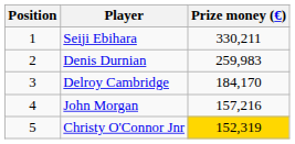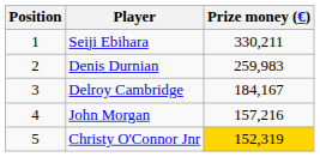 <table class=wikitable>
 <tr>
 <th>Position</th>
 <th>Player</th>
 <th>Prize money (<a href='#'>€</a>)</th>
 </tr>
 <tr>
 <td align=center>1</td>
 <td> <a href='#'>Seiji Ebihara</a></td>
 <td align=center>330,211</td>
 </tr>
 <tr>
 <td align=center>2</td>
 <td> <a href='#'>Denis Durnian</a></td>
 <td align=center>259,983</td>
 </tr>
 <tr>
 <td align=center>3</td>
 <td> <a href='#'>Delroy Cambridge</a></td>
-<td align=center>184,170</td>
+<td align=center>184,167</td>
 </tr>
 <tr>
 <td align=center>4</td>
 <td> <a href='#'>John Morgan</a></td>
 <td align=center>157,216</td>
 </tr>
 <tr>
 <td align=center>5</td>
 <td> <a href='#'>Christy O'Connor Jnr</a></td>
 <td align=center style="background: gold;">152,319</td>
 </tr>
 </table>
